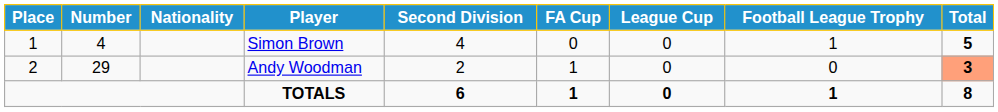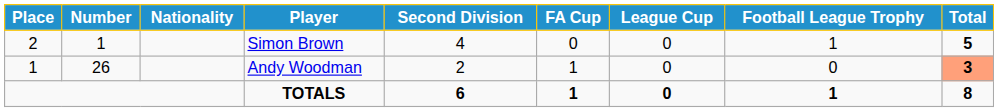 <table class="wikitable" style="text-align:center; font-size:90%; width:100%;">
 <tr>
 <th style="background:#2191CC; color:white; border:1px solid #F7C408; text-align:center;">Place</th>
 <th style="background:#2191CC; color:white; border:1px solid #F7C408; text-align:center;">Number</th>
 <th style="background:#2191CC; color:white; border:1px solid #F7C408; text-align:center;">Nationality</th>
 <th style="background:#2191CC; color:white; border:1px solid #F7C408; text-align:center;">Player</th>
 <th style="background:#2191CC; color:white; border:1px solid #F7C408; text-align:center;">Second Division</th>
 <th style="background:#2191CC; color:white; border:1px solid #F7C408; text-align:center;">FA Cup</th>
 <th style="background:#2191CC; color:white; border:1px solid #F7C408; text-align:center;">League Cup</th>
 <th style="background:#2191CC; color:white; border:1px solid #F7C408; text-align:center;">Football League Trophy</th>
 <th style="background:#2191CC; color:white; border:1px solid #F7C408; text-align:center;">Total</th>
 </tr>
 <tr>
+<td>2</td>
 <td>1</td>
-<td>4</td>
 <td></td>
 <td align="left"><a href='#'>Simon Brown</a></td>
 <td>4</td>
 <td>0</td>
 <td>0</td>
 <td>1</td>
 <td><strong>5</strong></td>
 </tr>
 <tr>
-<td>2</td>
-<td>29</td>
+<td>1</td>
+<td>26</td>
 <td></td>
 <td align="left"><a href='#'>Andy Woodman</a></td>
 <td>2</td>
 <td>1</td>
 <td>0</td>
 <td>0</td>
 <td style="background: lightsalmon;"><strong>3</strong></td>
 </tr>
 <tr>
 <td colspan="3"></td>
 <td><strong>TOTALS</strong></td>
 <td><strong>6</strong></td>
 <td><strong>1</strong></td>
 <td><strong>0</strong></td>
 <td><strong>1</strong></td>
 <td><strong>8</strong></td>
 </tr>
 </table>
